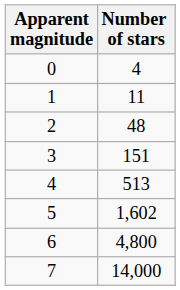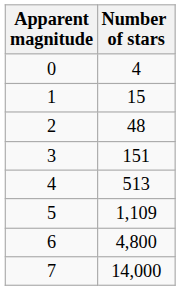 <table class="wikitable" style="float: right; margin-left: 1em;">
 <tr>
 <th>Apparent<br>magnitude</th>
 <th>Number <br>of stars</th>
 </tr>
 <tr style="text-align: center;">
 <td>0</td>
 <td>4</td>
 </tr>
 <tr style="text-align: center;">
 <td>1</td>
-<td>11</td>
+<td>15</td>
 </tr>
 <tr style="text-align: center;">
 <td>2</td>
 <td>48</td>
 </tr>
 <tr style="text-align: center;">
 <td>3</td>
 <td>151</td>
 </tr>
 <tr style="text-align: center;">
 <td>4</td>
 <td>513</td>
 </tr>
 <tr style="text-align: center;">
 <td>5</td>
-<td>1,602</td>
+<td>1,109</td>
 </tr>
 <tr style="text-align: center;">
 <td>6</td>
 <td>4,800</td>
 </tr>
 <tr style="text-align: center;">
 <td>7</td>
 <td>14,000</td>
 </tr>
 </table>
